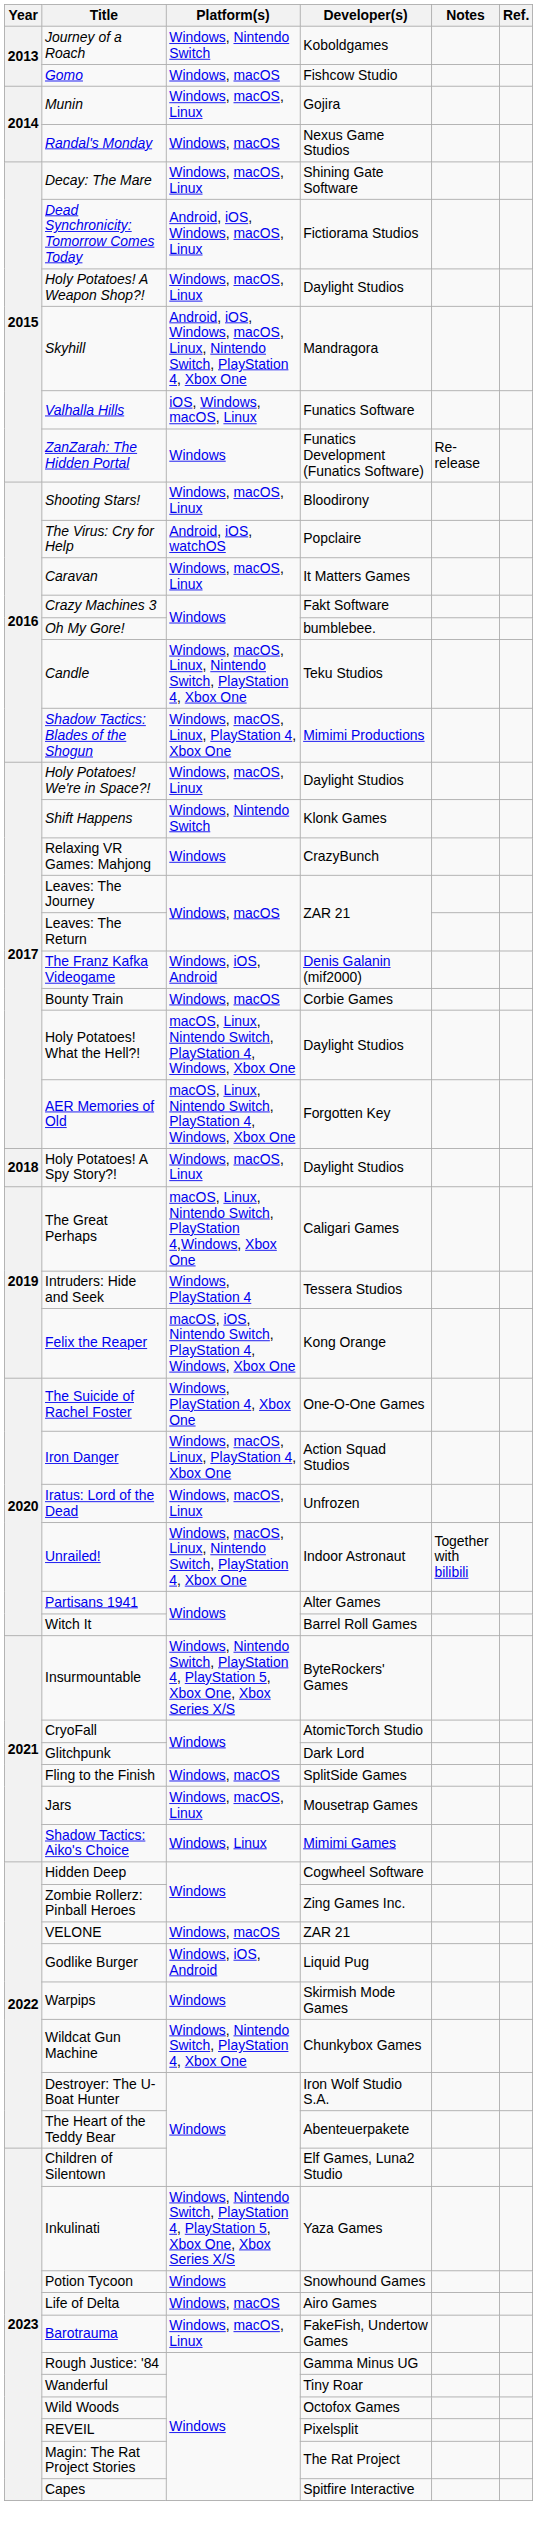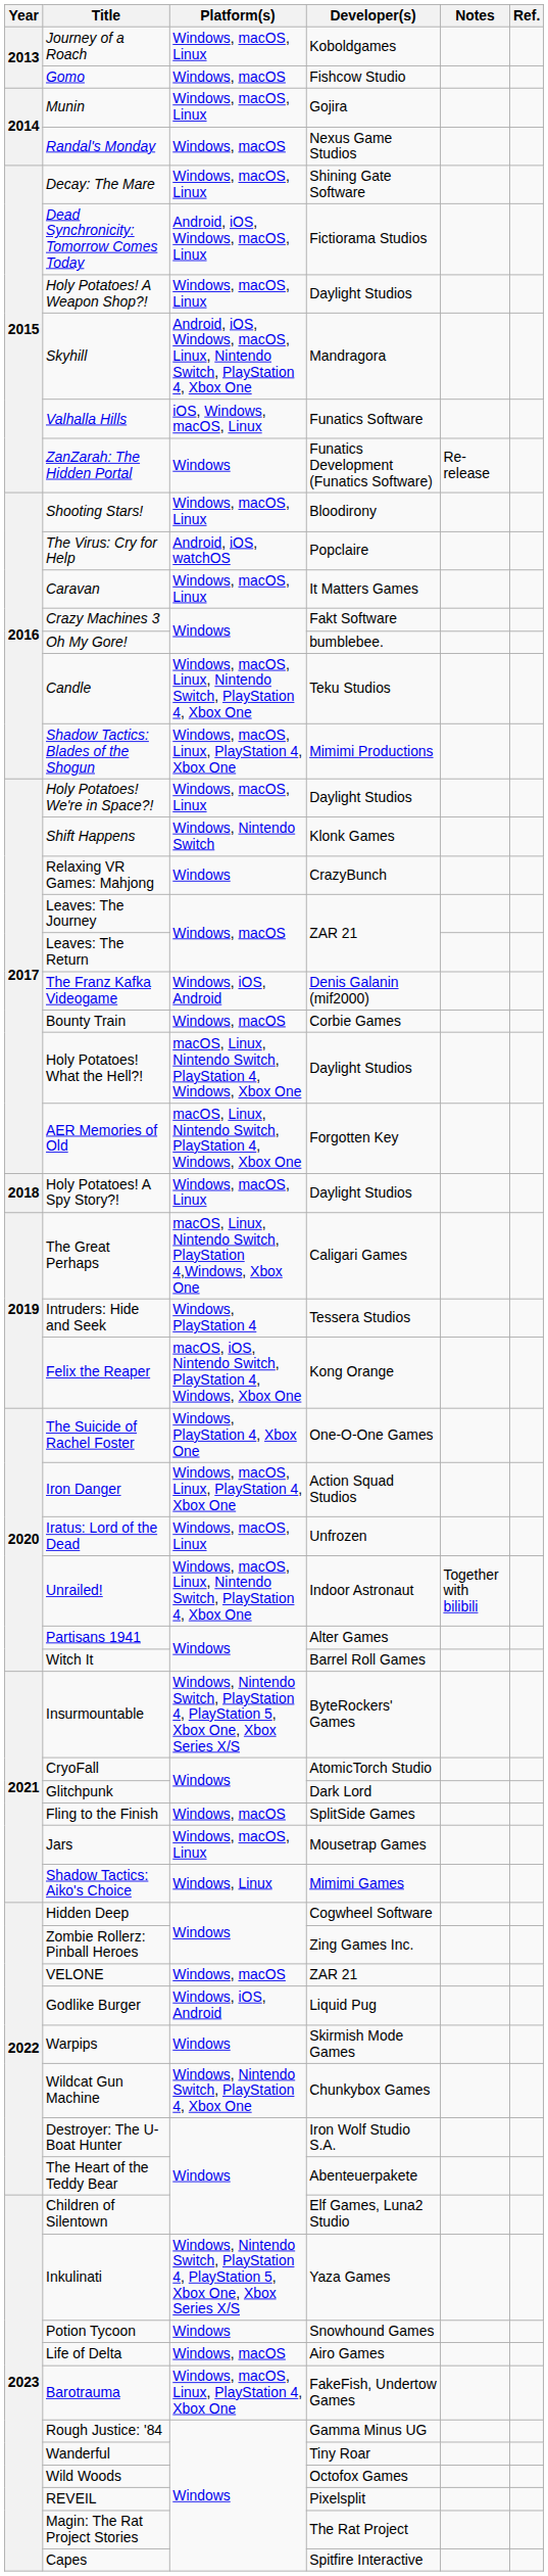 <table class="wikitable sortable">
 <tr>
 <th scope="col">Year</th>
 <th scope="col">Title</th>
 <th scope="col">Platform(s)</th>
 <th scope="col">Developer(s)</th>
 <th>Notes</th>
 <th>Ref.</th>
 </tr>
 <tr>
 <th rowspan="2" scope="row">2013</th>
 <td><em>Journey of a Roach</em></td>
-<td><a href='#'>Windows</a>, <a href='#'>Nintendo Switch</a></td>
+<td><a href='#'>Windows</a>, <a href='#'>macOS</a>, <a href='#'>Linux</a></td>
 <td>Koboldgames</td>
 <td></td>
 <td></td>
 </tr>
 <tr>
 <td><em><a href='#'>Gomo</a></em></td>
 <td><a href='#'>Windows</a>, <a href='#'>macOS</a></td>
 <td>Fishcow Studio</td>
 <td></td>
 <td></td>
 </tr>
 <tr>
 <th rowspan="2" scope="row">2014</th>
 <td><em>Munin</em></td>
 <td><a href='#'>Windows</a>, <a href='#'>macOS</a>, <a href='#'>Linux</a></td>
 <td>Gojira</td>
 <td></td>
 <td></td>
 </tr>
 <tr>
 <td><em><a href='#'>Randal's Monday</a></em></td>
 <td><a href='#'>Windows</a>, <a href='#'>macOS</a></td>
 <td>Nexus Game Studios</td>
 <td></td>
 <td></td>
 </tr>
 <tr>
 <th rowspan="6" scope="row">2015</th>
 <td><em>Decay: The Mare</em></td>
 <td><a href='#'>Windows</a>, <a href='#'>macOS</a>, <a href='#'>Linux</a></td>
 <td>Shining Gate Software</td>
 <td></td>
 <td></td>
 </tr>
 <tr>
 <td><em><a href='#'>Dead Synchronicity: Tomorrow Comes Today</a></em></td>
 <td><a href='#'>Android</a>, <a href='#'>iOS</a>, <a href='#'>Windows</a>, <a href='#'>macOS</a>, <a href='#'>Linux</a></td>
 <td>Fictiorama Studios</td>
 <td></td>
 <td></td>
 </tr>
 <tr>
 <td><em>Holy Potatoes! A Weapon Shop?!</em></td>
 <td><a href='#'>Windows</a>, <a href='#'>macOS</a>, <a href='#'>Linux</a></td>
 <td>Daylight Studios</td>
 <td></td>
 <td></td>
 </tr>
 <tr>
 <td><em>Skyhill</em></td>
 <td><a href='#'>Android</a>, <a href='#'>iOS</a>, <a href='#'>Windows</a>, <a href='#'>macOS</a>, <a href='#'>Linux</a>, <a href='#'>Nintendo Switch</a>, <a href='#'>PlayStation 4</a>, <a href='#'>Xbox One</a></td>
 <td>Mandragora</td>
 <td></td>
 <td></td>
 </tr>
 <tr>
 <td><em><a href='#'>Valhalla Hills</a></em></td>
 <td><a href='#'>iOS</a>, <a href='#'>Windows</a>, <a href='#'>macOS</a>, <a href='#'>Linux</a></td>
 <td>Funatics Software</td>
 <td></td>
 <td></td>
 </tr>
 <tr>
 <td><em><a href='#'>ZanZarah: The Hidden Portal</a></em></td>
 <td><a href='#'>Windows</a></td>
 <td>Funatics Development (Funatics Software)</td>
 <td>Re-release</td>
 <td></td>
 </tr>
 <tr>
 <th rowspan="7" scope="row">2016</th>
 <td><em>Shooting Stars!</em></td>
 <td><a href='#'>Windows</a>, <a href='#'>macOS</a>, <a href='#'>Linux</a></td>
 <td>Bloodirony</td>
 <td></td>
 <td></td>
 </tr>
 <tr>
 <td><em>The Virus: Cry for Help</em></td>
 <td><a href='#'>Android</a>, <a href='#'>iOS</a>, <a href='#'>watchOS</a></td>
 <td>Popclaire</td>
 <td></td>
 <td></td>
 </tr>
 <tr>
 <td><em>Caravan</em></td>
 <td><a href='#'>Windows</a>, <a href='#'>macOS</a>, <a href='#'>Linux</a></td>
 <td>It Matters Games</td>
 <td></td>
 <td></td>
 </tr>
 <tr>
 <td><em>Crazy Machines 3</em></td>
 <td rowspan="2"><a href='#'>Windows</a></td>
 <td>Fakt Software</td>
 <td></td>
 <td></td>
 </tr>
 <tr>
 <td><em>Oh My Gore!</em></td>
 <td>bumblebee.</td>
 <td></td>
 <td></td>
 </tr>
 <tr>
 <td><em>Candle</em></td>
 <td><a href='#'>Windows</a>, <a href='#'>macOS</a>, <a href='#'>Linux</a>, <a href='#'>Nintendo Switch</a>, <a href='#'>PlayStation 4</a>, <a href='#'>Xbox One</a></td>
 <td>Teku Studios</td>
 <td></td>
 <td></td>
 </tr>
 <tr>
 <td><em><a href='#'>Shadow Tactics: Blades of the Shogun</a></em></td>
 <td><a href='#'>Windows</a>, <a href='#'>macOS</a>, <a href='#'>Linux</a>, <a href='#'>PlayStation 4</a>, <a href='#'>Xbox One</a></td>
 <td><a href='#'>Mimimi Productions</a></td>
 <td></td>
 <td></td>
 </tr>
 <tr>
 <th rowspan="9" scope="row">2017</th>
 <td><em>Holy Potatoes! We're in Space?!</em></td>
 <td><a href='#'>Windows</a>, <a href='#'>macOS</a>, <a href='#'>Linux</a></td>
 <td>Daylight Studios</td>
 <td></td>
 <td></td>
 </tr>
 <tr>
 <td><em>Shift Happens<strong></td>
 <td><a href='#'>Windows</a>, <a href='#'>Nintendo Switch</a></td>
 <td>Klonk Games</td>
 <td></td>
 <td></td>
 </tr>
 <tr>
 <td></em>Relaxing VR Games: Mahjong<em></td>
 <td><a href='#'>Windows</a></td>
 <td>CrazyBunch</td>
 <td></td>
 <td></td>
 </tr>
 <tr>
 <td></em>Leaves: The Journey<em></td>
 <td rowspan="2"><a href='#'>Windows</a>, <a href='#'>macOS</a></td>
 <td rowspan="2">ZAR 21</td>
 <td></td>
 <td></td>
 </tr>
 <tr>
 <td></em>Leaves: The Return<em></td>
 <td></td>
 <td></td>
 </tr>
 <tr>
 <td></em><a href='#'>The Franz Kafka Videogame</a><em></td>
 <td><a href='#'>Windows</a>, <a href='#'>iOS</a>, <a href='#'>Android</a></td>
 <td><a href='#'>Denis Galanin</a> (mif2000)</td>
 <td></td>
 <td></td>
 </tr>
 <tr>
 <td></em>Bounty Train<em></td>
 <td><a href='#'>Windows</a>, <a href='#'>macOS</a></td>
 <td>Corbie Games</td>
 <td></td>
 <td></td>
 </tr>
 <tr>
 <td></em>Holy Potatoes! What the Hell?!<em></td>
 <td><a href='#'>macOS</a>, <a href='#'>Linux</a>, <a href='#'>Nintendo Switch</a>, <a href='#'>PlayStation 4</a>, <a href='#'>Windows</a>, <a href='#'>Xbox One</a></td>
 <td>Daylight Studios</td>
 <td></td>
 <td></td>
 </tr>
 <tr>
 <td></em><a href='#'>AER Memories of Old</a><em></td>
 <td><a href='#'>macOS</a>, <a href='#'>Linux</a>, <a href='#'>Nintendo Switch</a>, <a href='#'>PlayStation 4</a>, <a href='#'>Windows</a>, <a href='#'>Xbox One</a></td>
 <td>Forgotten Key</td>
 <td></td>
 <td></td>
 </tr>
 <tr>
 <th>2018</th>
 <td></em>Holy Potatoes! A Spy Story?!<em></td>
 <td><a href='#'>Windows</a>, <a href='#'>macOS</a>, <a href='#'>Linux</a></td>
 <td>Daylight Studios</td>
 <td></td>
 <td></td>
 </tr>
 <tr>
 <th rowspan="3">2019</th>
 <td></em>The Great Perhaps<em></td>
 <td><a href='#'>macOS</a>, <a href='#'>Linux</a>, <a href='#'>Nintendo Switch</a>, <a href='#'>PlayStation 4</a>,<a href='#'>Windows</a>,  <a href='#'>Xbox One</a></td>
 <td>Caligari Games</td>
 <td></td>
 <td></td>
 </tr>
 <tr>
 <td></em>Intruders: Hide and Seek<em></td>
 <td><a href='#'>Windows</a>, <a href='#'>PlayStation 4</a></td>
 <td>Tessera Studios</td>
 <td></td>
 <td></td>
 </tr>
 <tr>
 <td></em><a href='#'>Felix the Reaper</a><em></td>
 <td><a href='#'>macOS</a>, <a href='#'>iOS</a>, <a href='#'>Nintendo Switch</a>, <a href='#'>PlayStation 4</a>, <a href='#'>Windows</a>, <a href='#'>Xbox One</a></td>
 <td>Kong Orange</td>
 <td></td>
 <td></td>
 </tr>
 <tr>
 <th rowspan="6" scope="row">2020</th>
 <td></em><a href='#'>The Suicide of Rachel Foster</a><em></td>
 <td><a href='#'>Windows</a>, <a href='#'>PlayStation 4</a>, <a href='#'>Xbox One</a></td>
 <td>One-O-One Games</td>
 <td></td>
 <td></td>
 </tr>
 <tr>
 <td></em><a href='#'>Iron Danger</a><em></td>
 <td><a href='#'>Windows</a>, <a href='#'>macOS</a>, <a href='#'>Linux</a>, <a href='#'>PlayStation 4</a>, <a href='#'>Xbox One</a></td>
 <td>Action Squad Studios</td>
 <td></td>
 <td></td>
 </tr>
 <tr>
 <td></em><a href='#'>Iratus: Lord of the Dead</a><em></td>
 <td><a href='#'>Windows</a>, <a href='#'>macOS</a>, <a href='#'>Linux</a></td>
 <td>Unfrozen</td>
 <td></td>
 <td></td>
 </tr>
 <tr>
 <td></em><a href='#'>Unrailed!</a><em></td>
 <td><a href='#'>Windows</a>, <a href='#'>macOS</a>, <a href='#'>Linux</a>, <a href='#'>Nintendo Switch</a>, <a href='#'>PlayStation 4</a>, <a href='#'>Xbox One</a></td>
 <td>Indoor Astronaut</td>
 <td>Together with <a href='#'>bilibili</a></td>
 <td></td>
 </tr>
 <tr>
 <td></em><a href='#'>Partisans 1941</a><em></td>
 <td rowspan="2"><a href='#'>Windows</a></td>
 <td>Alter Games</td>
 <td></td>
 <td></td>
 </tr>
 <tr>
 <td></em>Witch It<em></td>
 <td>Barrel Roll Games</td>
 <td></td>
 <td></td>
 </tr>
 <tr>
 <th rowspan="6">2021</th>
 <td></em>Insurmountable<em></td>
 <td><a href='#'>Windows</a>, <a href='#'>Nintendo Switch</a>, <a href='#'>PlayStation 4</a>, <a href='#'>PlayStation 5</a>, <a href='#'>Xbox One</a>, <a href='#'>Xbox Series X/S</a></td>
 <td>ByteRockers' Games</td>
 <td></td>
 <td></td>
 </tr>
 <tr>
 <td></em>CryoFall<em></td>
 <td rowspan="2"><a href='#'>Windows</a></td>
 <td>AtomicTorch Studio</td>
 <td></td>
 <td></td>
 </tr>
 <tr>
 <td></em>Glitchpunk<em></td>
 <td>Dark Lord</td>
 <td></td>
 <td></td>
 </tr>
 <tr>
 <td></em>Fling to the Finish<em></td>
 <td><a href='#'>Windows</a>, <a href='#'>macOS</a></td>
 <td>SplitSide Games</td>
 <td></td>
 <td></td>
 </tr>
 <tr>
 <td></em>Jars<em></td>
 <td><a href='#'>Windows</a>, <a href='#'>macOS</a>, <a href='#'>Linux</a></td>
 <td>Mousetrap Games</td>
 <td></td>
 <td></td>
 </tr>
 <tr>
 <td></em><a href='#'>Shadow Tactics: Aiko's Choice</a><em></td>
 <td><a href='#'>Windows</a>, <a href='#'>Linux</a></td>
 <td><a href='#'>Mimimi Games</a></td>
 <td></td>
 <td></td>
 </tr>
 <tr>
 <th rowspan="8">2022</th>
 <td></em>Hidden Deep<em></td>
 <td rowspan="2"><a href='#'>Windows</a></td>
 <td>Cogwheel Software</td>
 <td></td>
 <td></td>
 </tr>
 <tr>
 <td></em>Zombie Rollerz: Pinball Heroes<em></td>
 <td>Zing Games Inc.</td>
 <td></td>
 <td></td>
 </tr>
 <tr>
 <td></em>VELONE<em></td>
 <td><a href='#'>Windows</a>, <a href='#'>macOS</a></td>
 <td>ZAR 21</td>
 <td></td>
 <td></td>
 </tr>
 <tr>
 <td></em>Godlike Burger<em></td>
 <td><a href='#'>Windows</a>, <a href='#'>iOS</a>, <a href='#'>Android</a></td>
 <td>Liquid Pug</td>
 <td></td>
 <td></td>
 </tr>
 <tr>
 <td></em>Warpips<em></td>
 <td><a href='#'>Windows</a></td>
 <td>Skirmish Mode Games</td>
 <td></td>
 <td></td>
 </tr>
 <tr>
 <td></em>Wildcat Gun Machine<em></td>
 <td><a href='#'>Windows</a>, <a href='#'>Nintendo Switch</a>, <a href='#'>PlayStation 4</a>, <a href='#'>Xbox One</a></td>
 <td>Chunkybox Games</td>
 <td></td>
 <td></td>
 </tr>
 <tr>
 <td></em>Destroyer: The U-Boat Hunter<em></td>
 <td rowspan="3"><a href='#'>Windows</a></td>
 <td>Iron Wolf Studio S.A.</td>
 <td></td>
 <td></td>
 </tr>
 <tr>
 <td></em>The Heart of the Teddy Bear<em></td>
 <td>Abenteuerpakete</td>
 <td></td>
 <td></td>
 </tr>
 <tr>
 <th rowspan="11">2023</th>
 <td></em>Children of Silentown<em></td>
 <td>Elf Games, Luna2 Studio</td>
 <td></td>
 <td></td>
 </tr>
 <tr>
 <td></em>Inkulinati<em></td>
 <td><a href='#'>Windows</a>, <a href='#'>Nintendo Switch</a>, <a href='#'>PlayStation 4</a>, <a href='#'>PlayStation 5</a>, <a href='#'>Xbox One</a>, <a href='#'>Xbox Series X/S</a></td>
 <td>Yaza Games</td>
 <td></td>
 <td></td>
 </tr>
 <tr>
 <td></em>Potion Tycoon<em></td>
 <td><a href='#'>Windows</a></td>
 <td>Snowhound Games</td>
 <td></td>
 <td></td>
 </tr>
 <tr>
 <td></em>Life of Delta<em></td>
 <td><a href='#'>Windows</a>, <a href='#'>macOS</a></td>
 <td>Airo Games</td>
 <td></td>
 <td></td>
 </tr>
 <tr>
 <td></em><a href='#'>Barotrauma</a><em></td>
-<td><a href='#'>Windows</a>, <a href='#'>macOS</a>, <a href='#'>Linux</a></td>
+<td><a href='#'>Windows</a>, <a href='#'>macOS</a>, <a href='#'>Linux</a>, <a href='#'>PlayStation 4</a>, <a href='#'>Xbox One</a></td>
 <td>FakeFish, Undertow Games</td>
 <td></td>
 <td></td>
 </tr>
 <tr>
 <td></em>Rough Justice: '84<em></td>
 <td rowspan="6"><a href='#'>Windows</a></td>
 <td>Gamma Minus UG</td>
 <td></td>
 <td></td>
 </tr>
 <tr>
 <td></em>Wanderful<em></td>
 <td>Tiny Roar</td>
 <td></td>
 <td></td>
 </tr>
 <tr>
 <td></em>Wild Woods<em></td>
 <td>Octofox Games</td>
 <td></td>
 <td></td>
 </tr>
 <tr>
 <td></em>REVEIL<em></td>
 <td>Pixelsplit</td>
 <td></td>
 <td></td>
 </tr>
 <tr>
 <td></em>Magin: The Rat Project Stories<em></td>
 <td>The Rat Project</td>
 <td></td>
 <td></td>
 </tr>
 <tr>
 <td></em>Capes<em></td>
 <td>Spitfire Interactive</td>
 <td></td>
 <td></td>
 </tr>
 </table>
